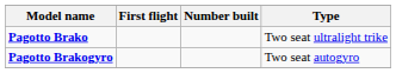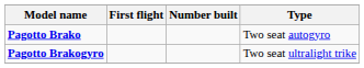 <table class="wikitable" align=center style="font-size:90%;">
 <tr>
 </tr>
 <tr style="background:#efefef;">
 <th>Model name</th>
 <th>First flight</th>
 <th>Number built</th>
 <th>Type</th>
 </tr>
 <tr>
 <td align=left><strong><a href='#'>Pagotto Brako</a></strong></td>
 <td align=center></td>
 <td align=center></td>
-<td align=left>Two seat <a href='#'>ultralight trike</a></td>
+<td align=left>Two seat <a href='#'>autogyro</a></td>
 </tr>
 <tr>
 <td align=left><strong><a href='#'>Pagotto Brakogyro</a></strong></td>
 <td align=center></td>
 <td align=center></td>
-<td align=left>Two seat <a href='#'>autogyro</a></td>
+<td align=left>Two seat <a href='#'>ultralight trike</a></td>
 </tr>
 <tr>
 </tr>
 </table>
